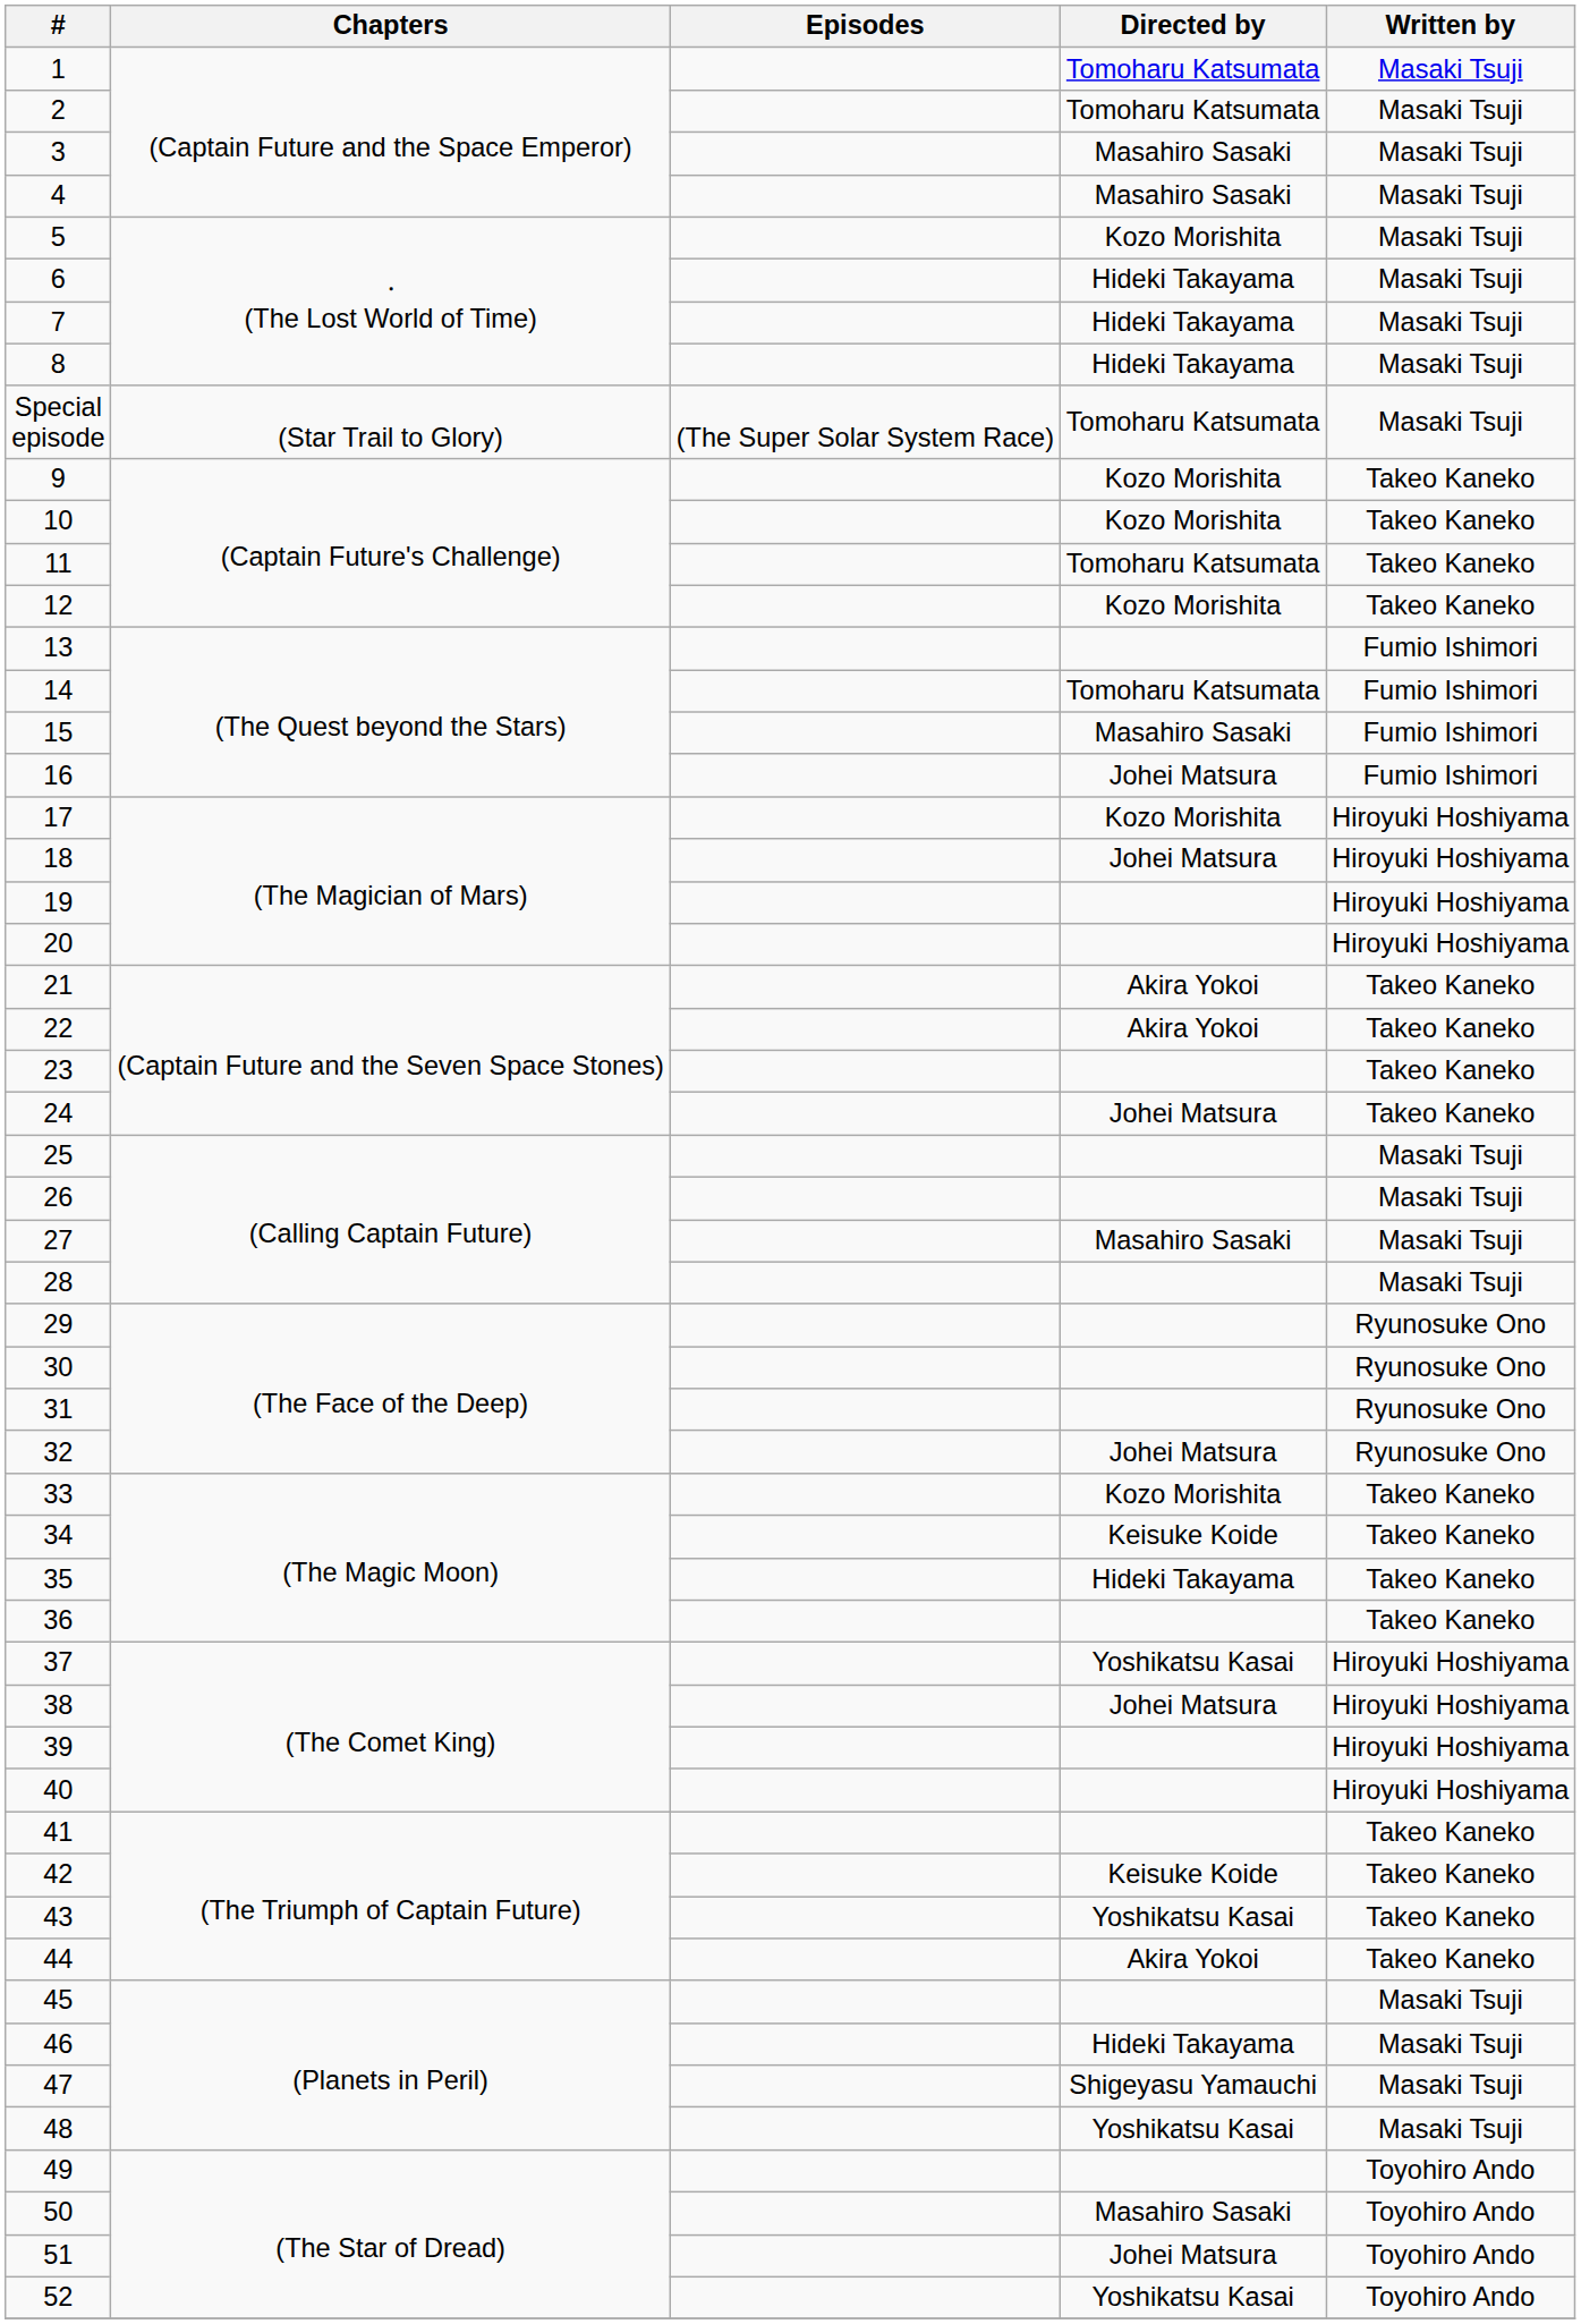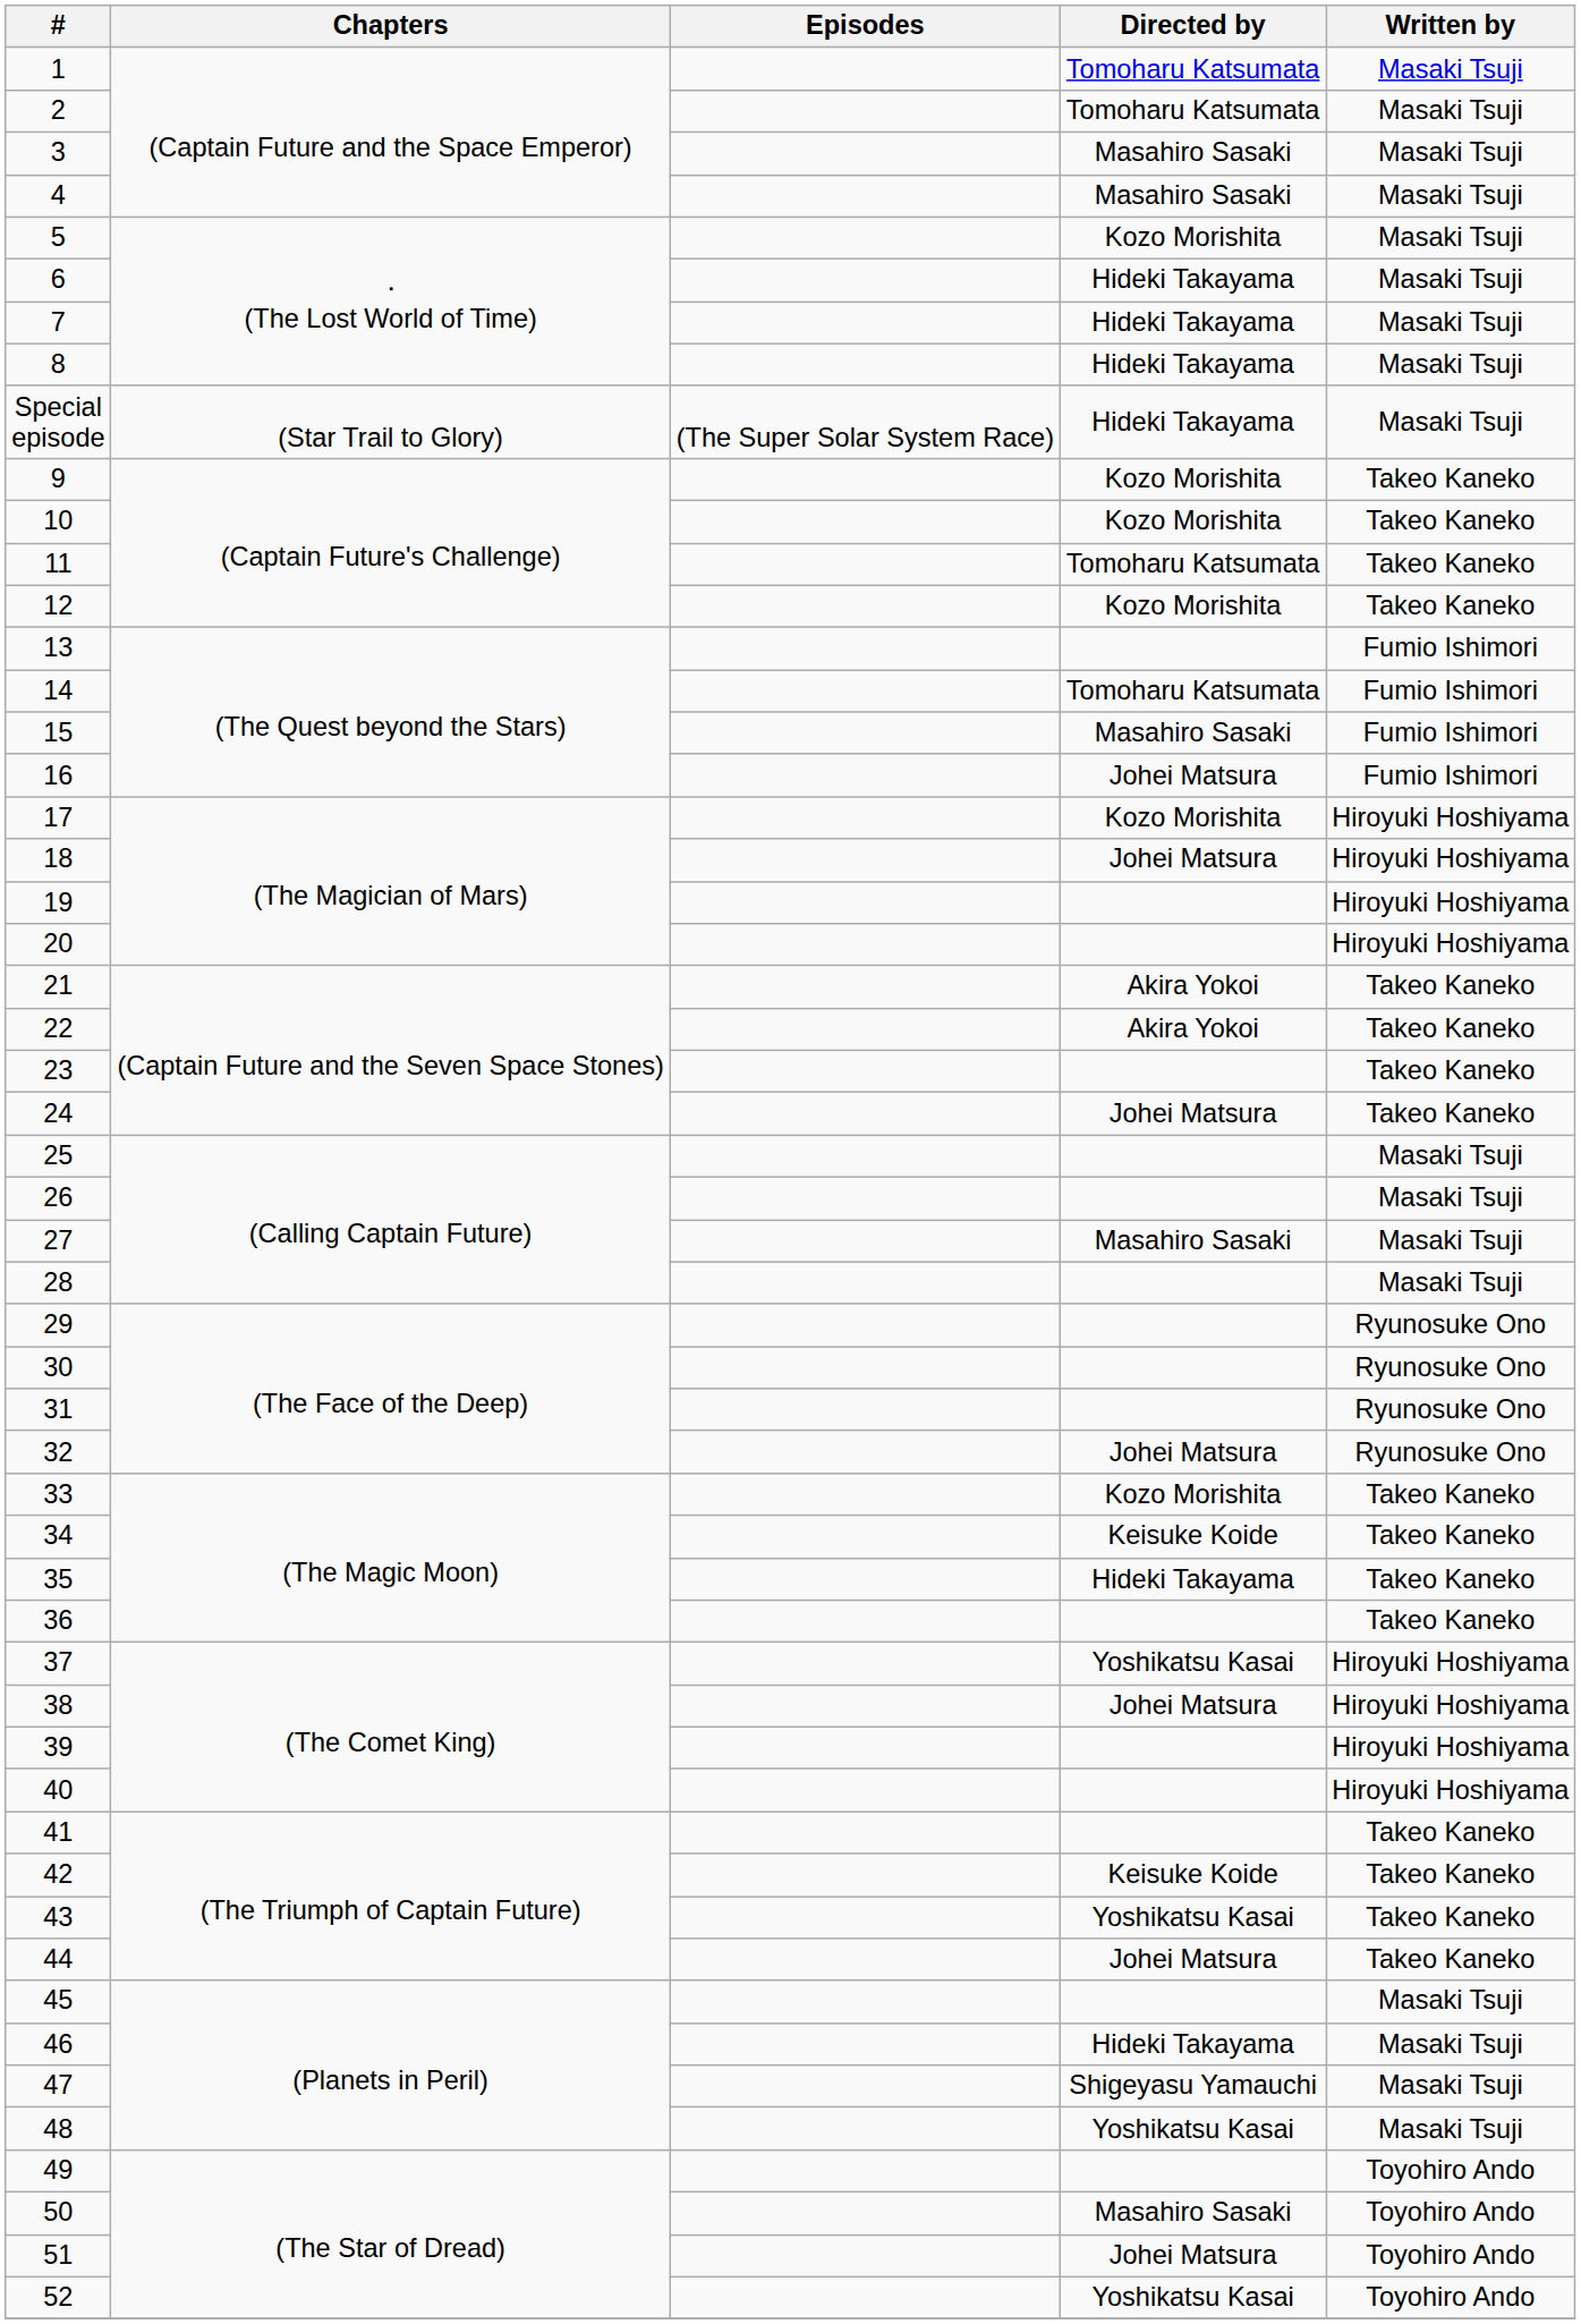 <table class="wikitable" style="text-align: center;">
 <tr>
 <th>#</th>
 <th>Chapters</th>
 <th>Episodes</th>
 <th>Directed by</th>
 <th>Written by</th>
 </tr>
 <tr>
 <td>1</td>
 <td rowspan="4"><br> (Captain Future and the Space Emperor)</td>
 <td></td>
 <td><a href='#'>Tomoharu Katsumata</a></td>
 <td><a href='#'>Masaki Tsuji</a></td>
 </tr>
 <tr>
 <td>2</td>
 <td></td>
 <td>Tomoharu Katsumata</td>
 <td>Masaki Tsuji</td>
 </tr>
 <tr>
 <td>3</td>
 <td></td>
 <td>Masahiro Sasaki</td>
 <td>Masaki Tsuji</td>
 </tr>
 <tr>
 <td>4</td>
 <td></td>
 <td>Masahiro Sasaki</td>
 <td>Masaki Tsuji</td>
 </tr>
 <tr>
 <td>5</td>
 <td rowspan="4">‧<br> (The Lost World of Time)</td>
 <td></td>
 <td>Kozo Morishita</td>
 <td>Masaki Tsuji</td>
 </tr>
 <tr>
 <td>6</td>
 <td></td>
 <td>Hideki Takayama</td>
 <td>Masaki Tsuji</td>
 </tr>
 <tr>
 <td>7</td>
 <td></td>
 <td>Hideki Takayama</td>
 <td>Masaki Tsuji</td>
 </tr>
 <tr>
 <td>8</td>
 <td></td>
 <td>Hideki Takayama</td>
 <td>Masaki Tsuji</td>
 </tr>
 <tr>
 <td>Special<br>episode</td>
 <td><br> (Star Trail to Glory)</td>
 <td><br> (The Super Solar System Race)</td>
-<td>Tomoharu Katsumata</td>
+<td>Hideki Takayama</td>
 <td>Masaki Tsuji</td>
 </tr>
 <tr>
 <td>9</td>
 <td rowspan="4"><br> (Captain Future's Challenge)</td>
 <td></td>
 <td>Kozo Morishita</td>
 <td>Takeo Kaneko</td>
 </tr>
 <tr>
 <td>10</td>
 <td></td>
 <td>Kozo Morishita</td>
 <td>Takeo Kaneko</td>
 </tr>
 <tr>
 <td>11</td>
 <td></td>
 <td>Tomoharu Katsumata</td>
 <td>Takeo Kaneko</td>
 </tr>
 <tr>
 <td>12</td>
 <td></td>
 <td>Kozo Morishita</td>
 <td>Takeo Kaneko</td>
 </tr>
 <tr>
 <td>13</td>
 <td rowspan="4"><br> (The Quest beyond the Stars)</td>
 <td></td>
 <td></td>
 <td>Fumio Ishimori</td>
 </tr>
 <tr>
 <td>14</td>
 <td></td>
 <td>Tomoharu Katsumata</td>
 <td>Fumio Ishimori</td>
 </tr>
 <tr>
 <td>15</td>
 <td></td>
 <td>Masahiro Sasaki</td>
 <td>Fumio Ishimori</td>
 </tr>
 <tr>
 <td>16</td>
 <td></td>
 <td>Johei Matsura</td>
 <td>Fumio Ishimori</td>
 </tr>
 <tr>
 <td>17</td>
 <td rowspan="4"><br> (The Magician of Mars)</td>
 <td></td>
 <td>Kozo Morishita</td>
 <td>Hiroyuki Hoshiyama</td>
 </tr>
 <tr>
 <td>18</td>
 <td></td>
 <td>Johei Matsura</td>
 <td>Hiroyuki Hoshiyama</td>
 </tr>
 <tr>
 <td>19</td>
 <td></td>
 <td></td>
 <td>Hiroyuki Hoshiyama</td>
 </tr>
 <tr>
 <td>20</td>
 <td></td>
 <td></td>
 <td>Hiroyuki Hoshiyama</td>
 </tr>
 <tr>
 <td>21</td>
 <td rowspan="4"><br> (Captain Future and the Seven Space Stones)</td>
 <td></td>
 <td>Akira Yokoi</td>
 <td>Takeo Kaneko</td>
 </tr>
 <tr>
 <td>22</td>
 <td></td>
 <td>Akira Yokoi</td>
 <td>Takeo Kaneko</td>
 </tr>
 <tr>
 <td>23</td>
 <td></td>
 <td></td>
 <td>Takeo Kaneko</td>
 </tr>
 <tr>
 <td>24</td>
 <td></td>
 <td>Johei Matsura</td>
 <td>Takeo Kaneko</td>
 </tr>
 <tr>
 <td>25</td>
 <td rowspan="4"><br> (Calling Captain Future)</td>
 <td></td>
 <td></td>
 <td>Masaki Tsuji</td>
 </tr>
 <tr>
 <td>26</td>
 <td></td>
 <td></td>
 <td>Masaki Tsuji</td>
 </tr>
 <tr>
 <td>27</td>
 <td></td>
 <td>Masahiro Sasaki</td>
 <td>Masaki Tsuji</td>
 </tr>
 <tr>
 <td>28</td>
 <td></td>
 <td></td>
 <td>Masaki Tsuji</td>
 </tr>
 <tr>
 <td>29</td>
 <td rowspan="4"><br> (The Face of the Deep)</td>
 <td></td>
 <td></td>
 <td>Ryunosuke Ono</td>
 </tr>
 <tr>
 <td>30</td>
 <td></td>
 <td></td>
 <td>Ryunosuke Ono</td>
 </tr>
 <tr>
 <td>31</td>
 <td></td>
 <td></td>
 <td>Ryunosuke Ono</td>
 </tr>
 <tr>
 <td>32</td>
 <td></td>
 <td>Johei Matsura</td>
 <td>Ryunosuke Ono</td>
 </tr>
 <tr>
 <td>33</td>
 <td rowspan="4"><br> (The Magic Moon)</td>
 <td></td>
 <td>Kozo Morishita</td>
 <td>Takeo Kaneko</td>
 </tr>
 <tr>
 <td>34</td>
 <td></td>
 <td>Keisuke Koide</td>
 <td>Takeo Kaneko</td>
 </tr>
 <tr>
 <td>35</td>
 <td></td>
 <td>Hideki Takayama</td>
 <td>Takeo Kaneko</td>
 </tr>
 <tr>
 <td>36</td>
 <td></td>
 <td></td>
 <td>Takeo Kaneko</td>
 </tr>
 <tr>
 <td>37</td>
 <td rowspan="4"><br> (The Comet King)</td>
 <td></td>
 <td>Yoshikatsu Kasai</td>
 <td>Hiroyuki Hoshiyama</td>
 </tr>
 <tr>
 <td>38</td>
 <td></td>
 <td>Johei Matsura</td>
 <td>Hiroyuki Hoshiyama</td>
 </tr>
 <tr>
 <td>39</td>
 <td></td>
 <td></td>
 <td>Hiroyuki Hoshiyama</td>
 </tr>
 <tr>
 <td>40</td>
 <td></td>
 <td></td>
 <td>Hiroyuki Hoshiyama</td>
 </tr>
 <tr>
 <td>41</td>
 <td rowspan="4"><br> (The Triumph of Captain Future)</td>
 <td></td>
 <td></td>
 <td>Takeo Kaneko</td>
 </tr>
 <tr>
 <td>42</td>
 <td></td>
 <td>Keisuke Koide</td>
 <td>Takeo Kaneko</td>
 </tr>
 <tr>
 <td>43</td>
 <td></td>
 <td>Yoshikatsu Kasai</td>
 <td>Takeo Kaneko</td>
 </tr>
 <tr>
 <td>44</td>
 <td></td>
-<td>Akira Yokoi</td>
+<td>Johei Matsura</td>
 <td>Takeo Kaneko</td>
 </tr>
 <tr>
 <td>45</td>
 <td rowspan="4"><br> (Planets in Peril)</td>
 <td></td>
 <td></td>
 <td>Masaki Tsuji</td>
 </tr>
 <tr>
 <td>46</td>
 <td></td>
 <td>Hideki Takayama</td>
 <td>Masaki Tsuji</td>
 </tr>
 <tr>
 <td>47</td>
 <td></td>
 <td>Shigeyasu Yamauchi</td>
 <td>Masaki Tsuji</td>
 </tr>
 <tr>
 <td>48</td>
 <td></td>
 <td>Yoshikatsu Kasai</td>
 <td>Masaki Tsuji</td>
 </tr>
 <tr>
 <td>49</td>
 <td rowspan="4"><br> (The Star of Dread)</td>
 <td></td>
 <td></td>
 <td>Toyohiro Ando</td>
 </tr>
 <tr>
 <td>50</td>
 <td></td>
 <td>Masahiro Sasaki</td>
 <td>Toyohiro Ando</td>
 </tr>
 <tr>
 <td>51</td>
 <td></td>
 <td>Johei Matsura</td>
 <td>Toyohiro Ando</td>
 </tr>
 <tr>
 <td>52</td>
 <td></td>
 <td>Yoshikatsu Kasai</td>
 <td>Toyohiro Ando</td>
 </tr>
 <tr>
 </tr>
 </table>
